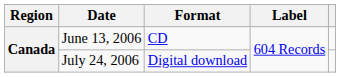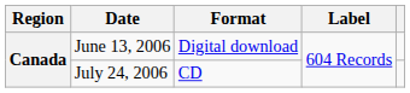 <table class="wikitable plainrowheaders">
 <tr>
 <th scope="col">Region</th>
 <th scope="col">Date</th>
 <th scope="col">Format</th>
 <th scope="col">Label</th>
 <th scope="col"></th>
 </tr>
 <tr>
 <th scope="row" rowspan="2">Canada</th>
 <td>June 13, 2006</td>
-<td><a href='#'>CD</a></td>
+<td><a href='#'>Digital download</a></td>
 <td rowspan="2"><a href='#'>604 Records</a></td>
 <td align="center"></td>
 </tr>
 <tr>
 <td>July 24, 2006</td>
-<td><a href='#'>Digital download</a></td>
+<td><a href='#'>CD</a></td>
 <td align="center"></td>
 </tr>
 </table>
